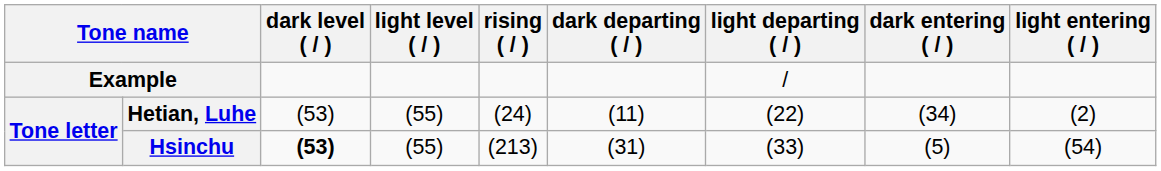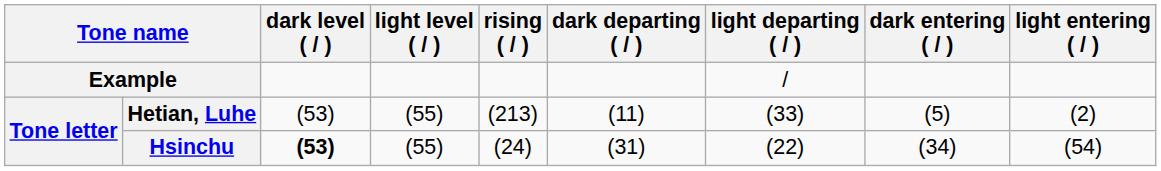 <table class="wikitable" style="text-align:center;">
 <tr>
 <th colspan="2"><a href='#'>Tone name</a></th>
 <th>dark level<br>( / )</th>
 <th>light level<br>( / )</th>
 <th>rising<br>( / )</th>
 <th>dark departing<br>( / )</th>
 <th>light departing<br>( / )</th>
 <th>dark entering<br>( / )</th>
 <th>light entering<br>( / )</th>
 </tr>
 <tr>
 <th colspan="2">Example</th>
 <td></td>
 <td></td>
 <td></td>
 <td></td>
 <td> / </td>
 <td></td>
 <td></td>
 </tr>
 <tr>
 <th rowspan="2"><a href='#'>Tone letter</a></th>
 <th>Hetian, <a href='#'>Luhe</a></th>
 <td> (53)</td>
 <td> (55)</td>
-<td> (24)</td>
+<td> (213)</td>
 <td> (11)</td>
-<td> (22)</td>
-<td> (34)</td>
+<td> (33)</td>
+<td> (5)</td>
 <td> (2)</td>
 </tr>
 <tr>
 <th><a href='#'>Hsinchu</a></th>
 <td><strong> (53)</strong></td>
 <td> (55)</td>
-<td> (213)</td>
+<td> (24)</td>
 <td> (31)</td>
-<td> (33)</td>
-<td> (5)</td>
+<td> (22)</td>
+<td> (34)</td>
 <td> (54)</td>
 </tr>
 </table>
